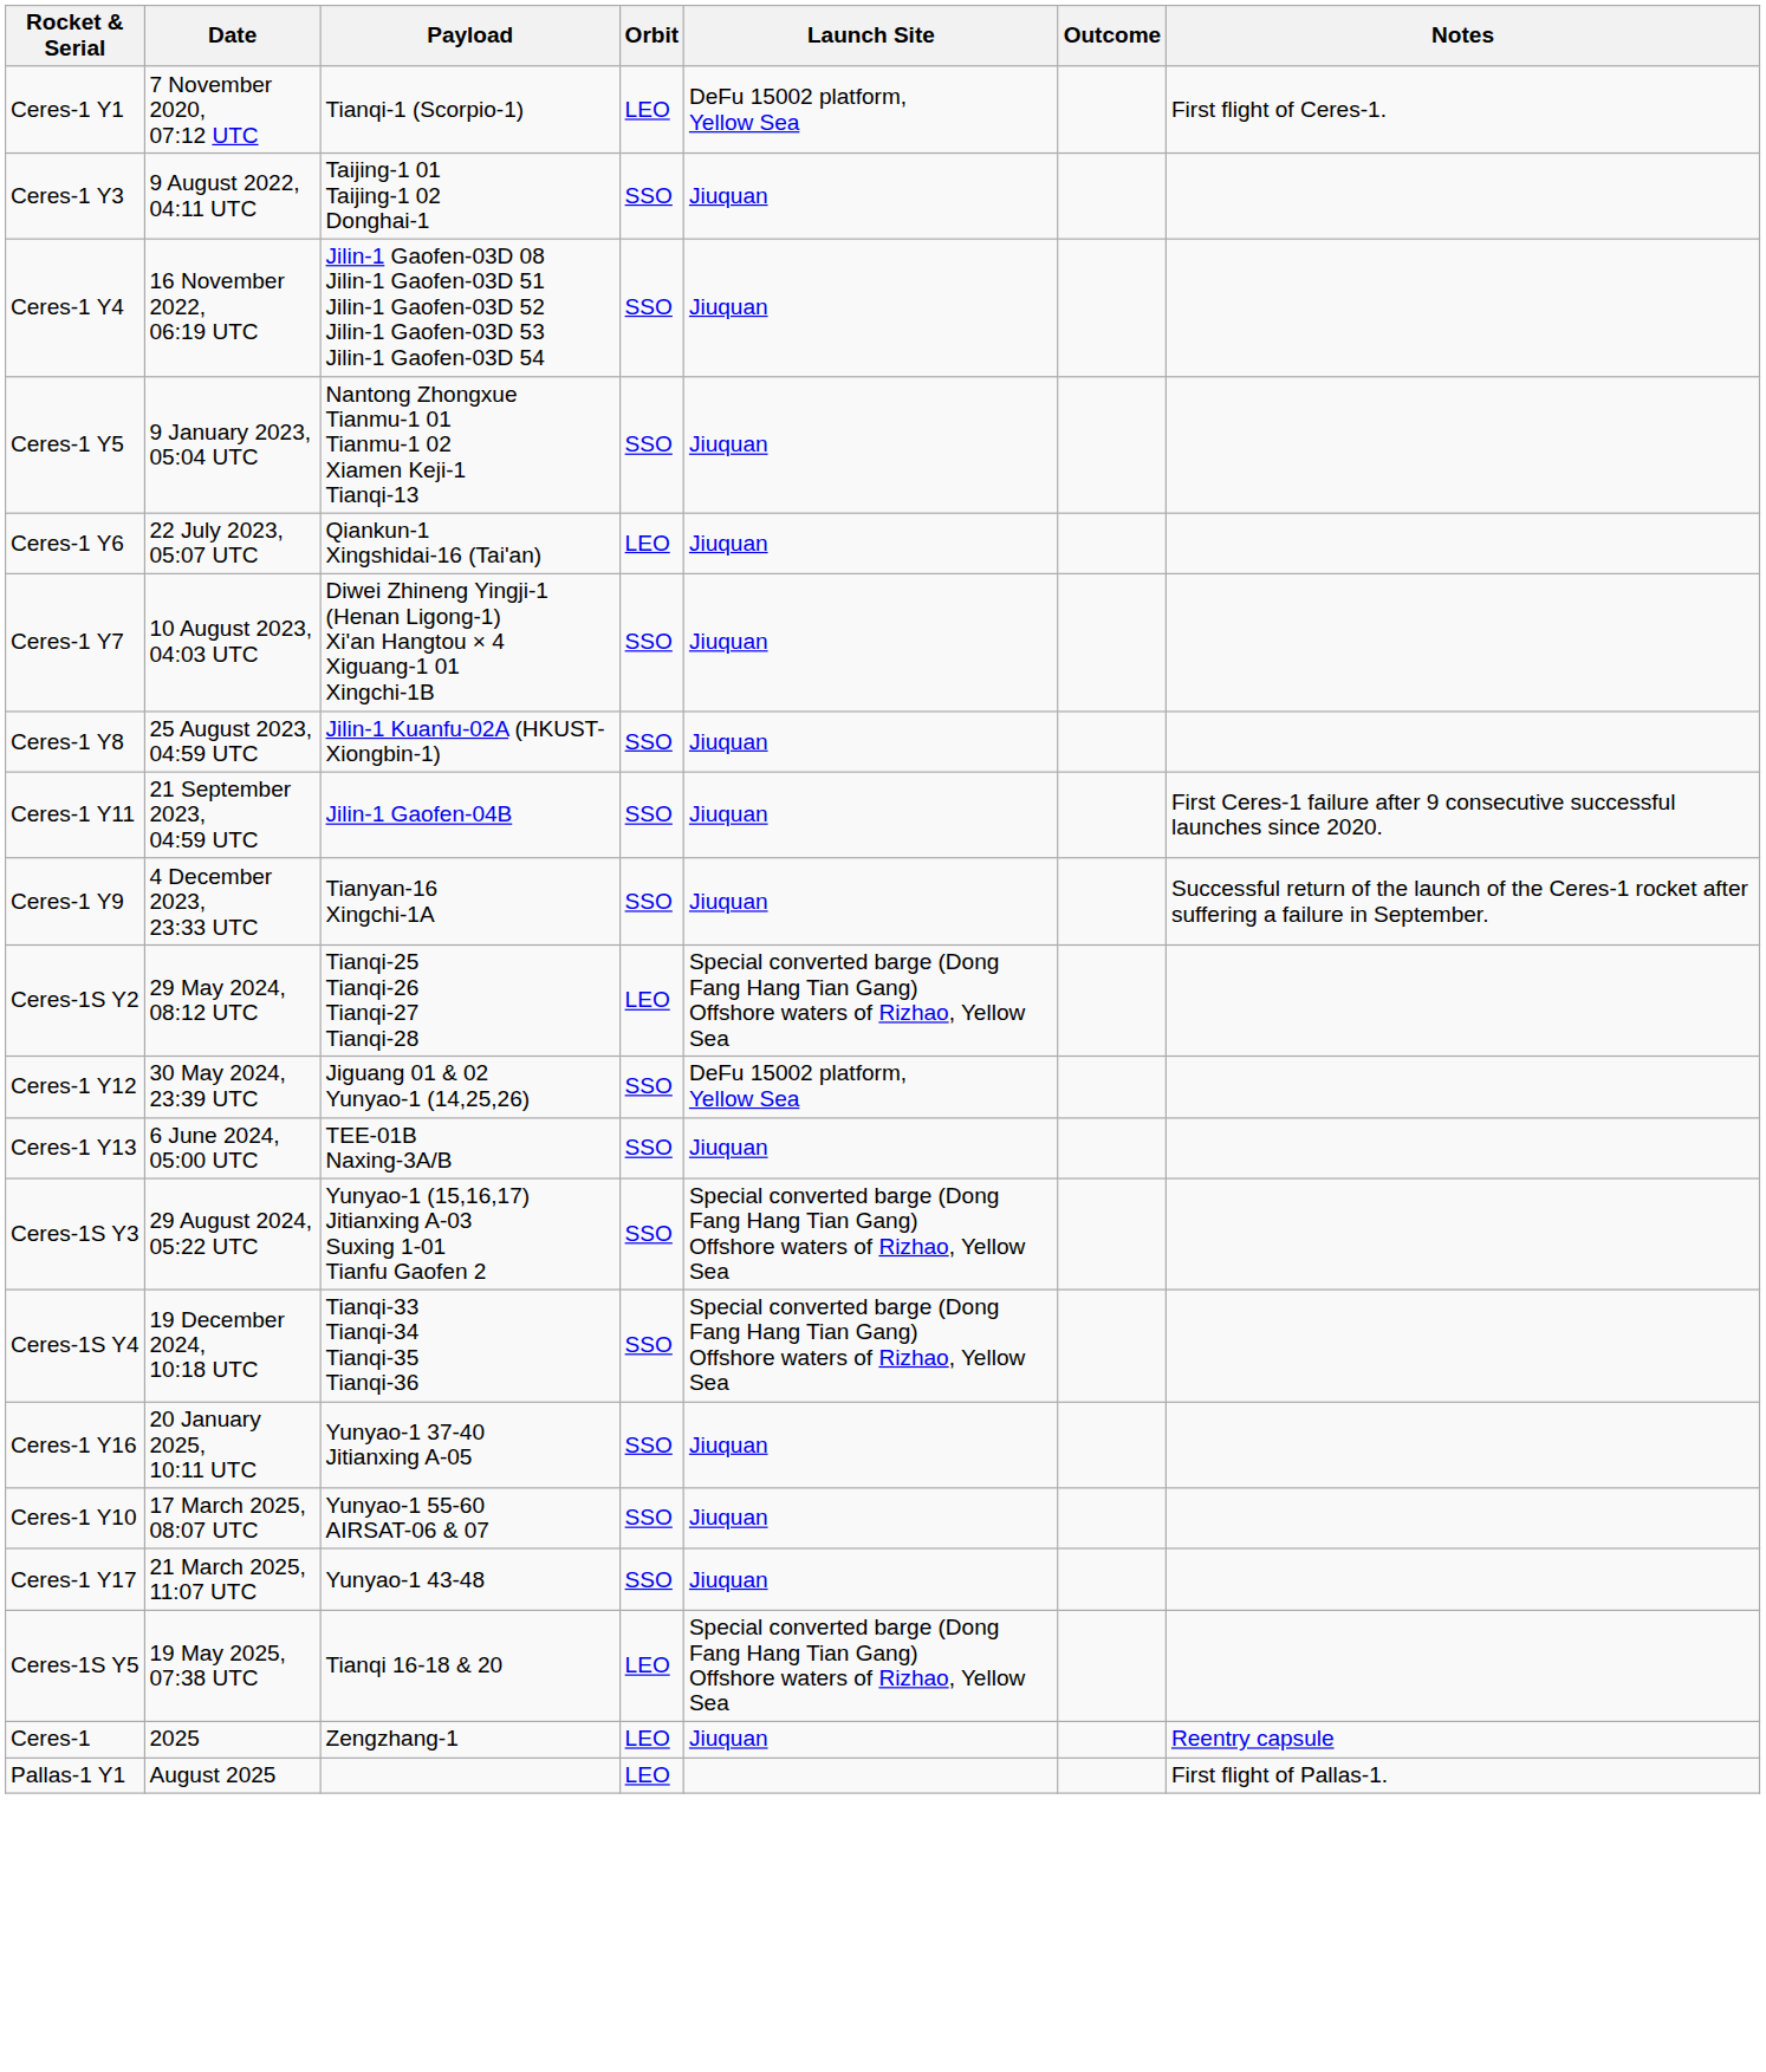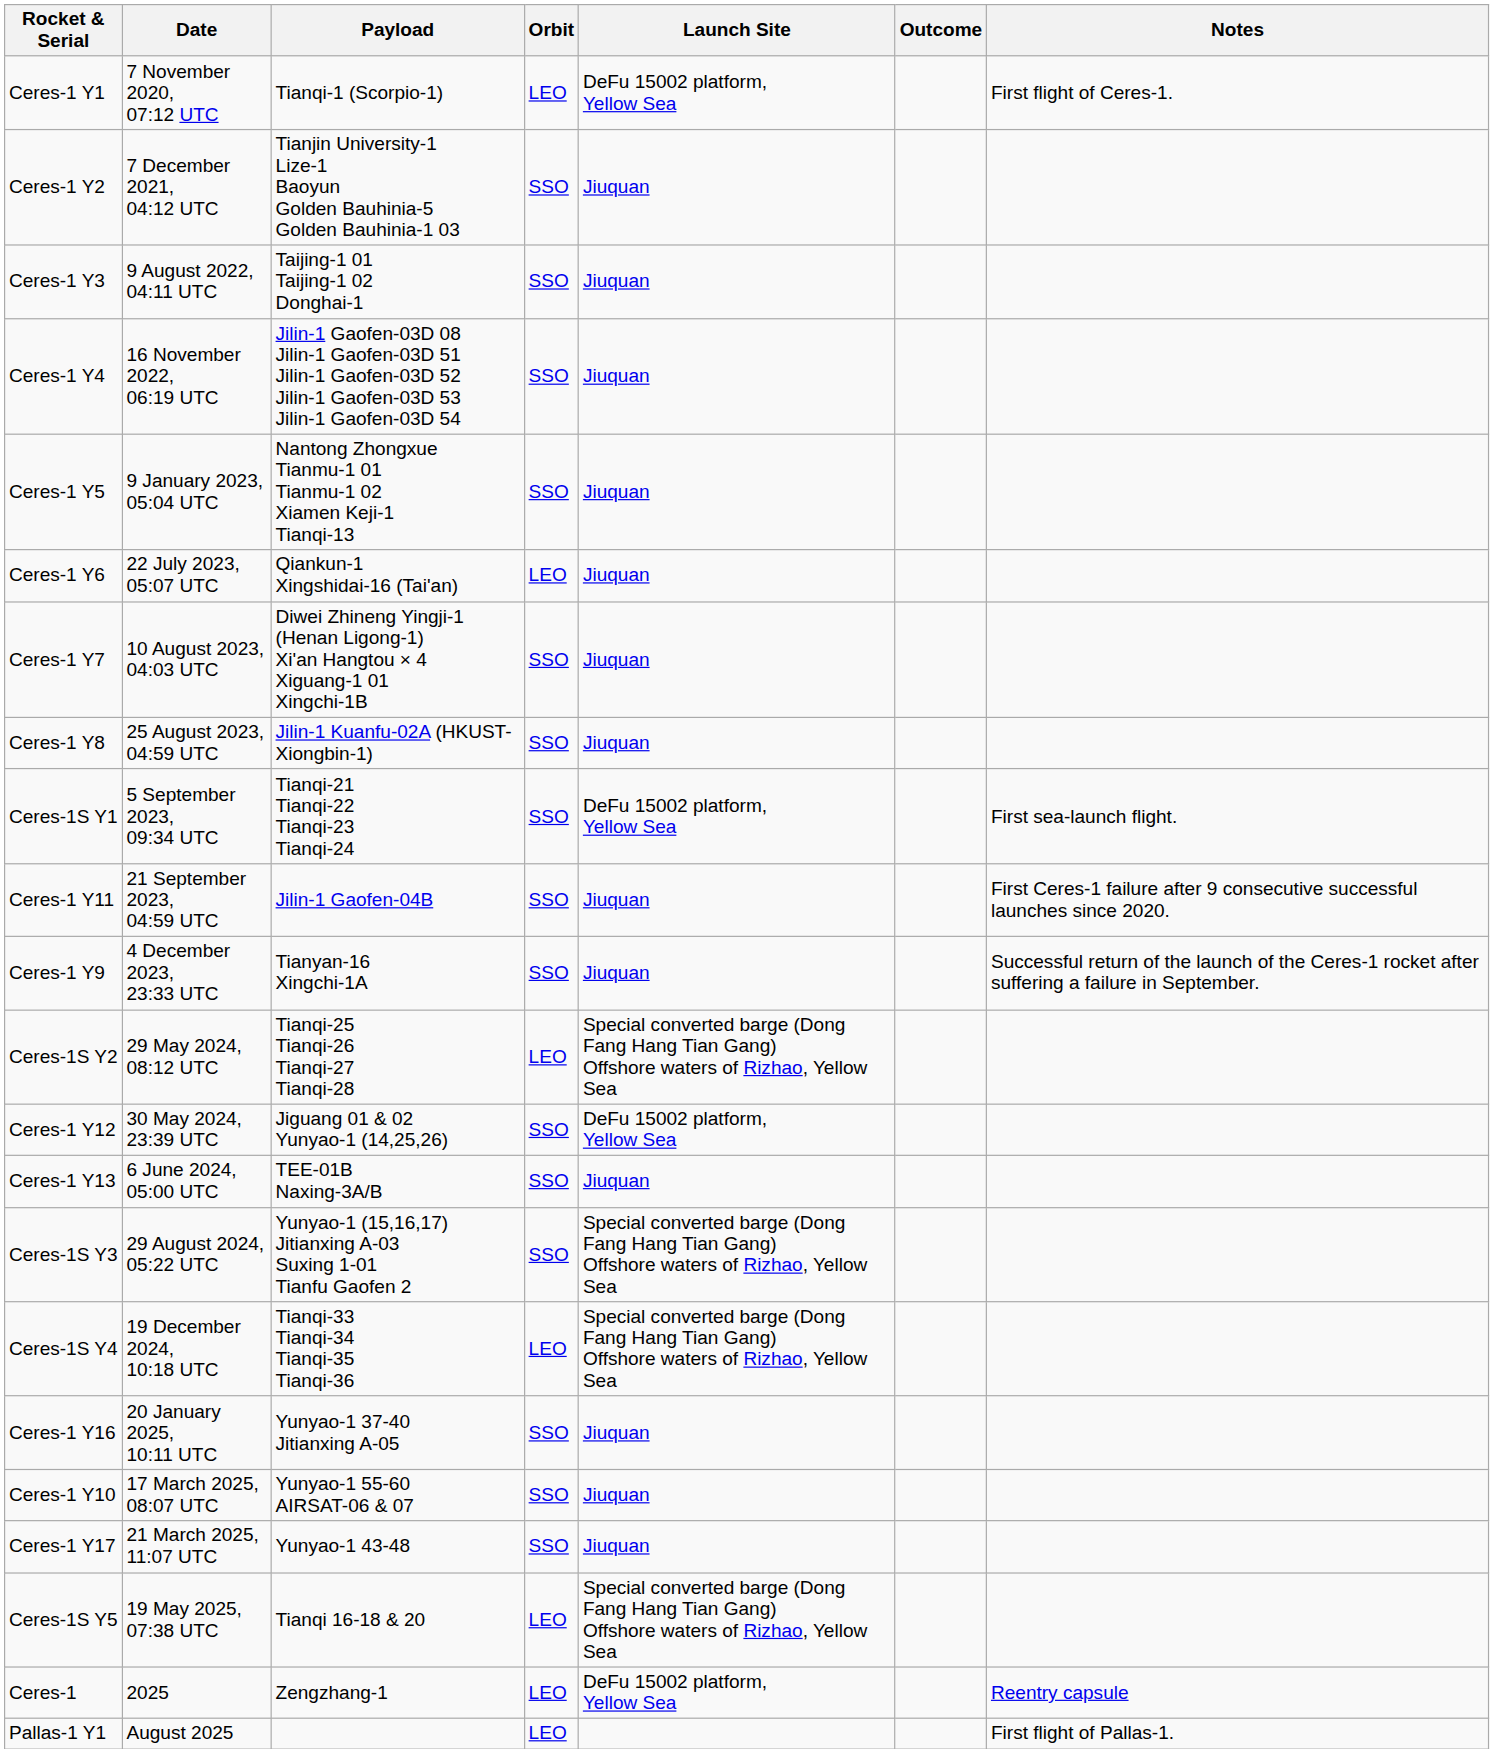 <table class="wikitable">
 <tr>
 <th>Rocket & Serial</th>
 <th>Date</th>
 <th>Payload</th>
 <th>Orbit</th>
 <th>Launch Site</th>
 <th>Outcome</th>
 <th>Notes</th>
 </tr>
 <tr>
 <td>Ceres-1 Y1</td>
 <td>7 November 2020,<br>07:12 <a href='#'>UTC</a></td>
 <td>Tianqi-1 (Scorpio-1)</td>
 <td><a href='#'>LEO</a></td>
 <td>DeFu 15002 platform,<br><a href='#'>Yellow Sea</a></td>
 <td></td>
 <td>First flight of Ceres-1.</td>
+</tr>
+<tr>
+<td>Ceres-1 Y2</td>
+<td>7 December 2021,<br>04:12 UTC</td>
+<td>Tianjin University-1<br>Lize-1<br>Baoyun<br>Golden Bauhinia-5<br>Golden Bauhinia-1 03</td>
+<td><a href='#'>SSO</a></td>
+<td><a href='#'>Jiuquan</a></td>
+<td></td>
+<td></td>
 </tr>
 <tr>
 <td>Ceres-1 Y3</td>
 <td>9 August 2022,<br>04:11 UTC</td>
 <td>Taijing-1 01<br>Taijing-1 02<br>Donghai-1</td>
 <td><a href='#'>SSO</a></td>
 <td><a href='#'>Jiuquan</a></td>
 <td></td>
 <td></td>
 </tr>
 <tr>
 <td>Ceres-1 Y4</td>
 <td>16 November 2022,<br>06:19 UTC</td>
 <td><a href='#'>Jilin-1</a> Gaofen-03D 08<br>Jilin-1 Gaofen-03D 51<br>Jilin-1 Gaofen-03D 52<br>Jilin-1 Gaofen-03D 53<br>Jilin-1 Gaofen-03D 54</td>
 <td><a href='#'>SSO</a></td>
 <td><a href='#'>Jiuquan</a></td>
 <td></td>
 <td></td>
 </tr>
 <tr>
 <td>Ceres-1 Y5</td>
 <td>9 January 2023,<br>05:04 UTC</td>
 <td>Nantong Zhongxue<br>Tianmu-1 01<br>Tianmu-1 02<br>Xiamen Keji-1<br>Tianqi-13</td>
 <td><a href='#'>SSO</a></td>
 <td><a href='#'>Jiuquan</a></td>
 <td></td>
 <td></td>
 </tr>
 <tr>
 <td>Ceres-1 Y6</td>
 <td>22 July 2023,<br>05:07 UTC</td>
 <td>Qiankun-1<br>Xingshidai-16 (Tai'an)</td>
 <td><a href='#'>LEO</a></td>
 <td><a href='#'>Jiuquan</a></td>
 <td></td>
 <td></td>
 </tr>
 <tr>
 <td>Ceres-1 Y7</td>
 <td>10 August 2023,<br>04:03 UTC</td>
 <td>Diwei Zhineng Yingji-1 (Henan Ligong-1)<br>Xi'an Hangtou × 4<br>Xiguang-1 01<br>Xingchi-1B</td>
 <td><a href='#'>SSO</a></td>
 <td><a href='#'>Jiuquan</a></td>
 <td></td>
 <td></td>
 </tr>
 <tr>
 <td>Ceres-1 Y8</td>
 <td>25 August 2023,<br>04:59 UTC</td>
 <td><a href='#'>Jilin-1 Kuanfu-02A</a> (HKUST-Xiongbin-1)</td>
 <td><a href='#'>SSO</a></td>
 <td><a href='#'>Jiuquan</a></td>
 <td></td>
 <td></td>
+</tr>
+<tr>
+<td>Ceres-1S Y1</td>
+<td>5 September 2023,<br>09:34 UTC</td>
+<td>Tianqi-21<br>Tianqi-22<br>Tianqi-23<br>Tianqi-24</td>
+<td><a href='#'>SSO</a></td>
+<td>DeFu 15002 platform,<br><a href='#'>Yellow Sea</a></td>
+<td></td>
+<td>First sea-launch flight.</td>
 </tr>
 <tr>
 <td>Ceres-1 Y11</td>
 <td>21 September 2023,<br>04:59 UTC</td>
 <td><a href='#'>Jilin-1 Gaofen-04B</a></td>
 <td><a href='#'>SSO</a></td>
 <td><a href='#'>Jiuquan</a></td>
 <td></td>
 <td>First Ceres-1 failure after 9 consecutive successful launches since 2020.</td>
 </tr>
 <tr>
 <td>Ceres-1 Y9</td>
 <td>4 December 2023,<br>23:33 UTC</td>
 <td>Tianyan-16<br>Xingchi-1A</td>
 <td><a href='#'>SSO</a></td>
 <td><a href='#'>Jiuquan</a></td>
 <td></td>
 <td>Successful return of the launch of the Ceres-1 rocket after suffering a failure in September.</td>
 </tr>
 <tr>
 <td>Ceres-1S Y2</td>
 <td>29 May 2024,<br>08:12 UTC</td>
 <td>Tianqi-25<br>Tianqi-26<br>Tianqi-27<br>Tianqi-28</td>
 <td><a href='#'>LEO</a></td>
 <td>Special converted barge (Dong Fang Hang Tian Gang)<br>Offshore waters of <a href='#'>Rizhao</a>, Yellow Sea</td>
 <td></td>
 <td></td>
 </tr>
 <tr>
 <td>Ceres-1 Y12</td>
 <td>30 May 2024,<br>23:39 UTC</td>
 <td>Jiguang 01 & 02<br>Yunyao-1 (14,25,26)</td>
 <td><a href='#'>SSO</a></td>
 <td>DeFu 15002 platform,<br><a href='#'>Yellow Sea</a></td>
 <td></td>
 <td></td>
 </tr>
 <tr>
 <td>Ceres-1 Y13</td>
 <td>6 June 2024,<br>05:00 UTC</td>
 <td>TEE-01B<br>Naxing-3A/B</td>
 <td><a href='#'>SSO</a></td>
 <td><a href='#'>Jiuquan</a></td>
 <td></td>
 <td></td>
 </tr>
 <tr>
 <td>Ceres-1S Y3</td>
 <td>29 August 2024,<br>05:22 UTC</td>
 <td>Yunyao-1 (15,16,17)<br>Jitianxing A-03<br>Suxing 1-01<br>Tianfu Gaofen 2</td>
 <td><a href='#'>SSO</a></td>
 <td>Special converted barge (Dong Fang Hang Tian Gang)<br>Offshore waters of <a href='#'>Rizhao</a>, Yellow Sea</td>
 <td></td>
 <td></td>
 </tr>
 <tr>
 <td>Ceres-1S Y4</td>
 <td>19 December 2024,<br>10:18 UTC</td>
 <td>Tianqi-33<br>Tianqi-34<br>Tianqi-35<br>Tianqi-36</td>
-<td><a href='#'>SSO</a></td>
+<td><a href='#'>LEO</a></td>
 <td>Special converted barge (Dong Fang Hang Tian Gang)<br>Offshore waters of <a href='#'>Rizhao</a>, Yellow Sea</td>
 <td></td>
 <td></td>
 </tr>
 <tr>
 <td>Ceres-1 Y16</td>
 <td>20 January 2025,<br>10:11 UTC</td>
 <td>Yunyao-1 37-40<br>Jitianxing A-05</td>
 <td><a href='#'>SSO</a></td>
 <td><a href='#'>Jiuquan</a></td>
 <td></td>
 <td></td>
 </tr>
 <tr>
 <td>Ceres-1 Y10</td>
 <td>17 March 2025,<br>08:07 UTC</td>
 <td>Yunyao-1 55-60<br>AIRSAT-06 & 07</td>
 <td><a href='#'>SSO</a></td>
 <td><a href='#'>Jiuquan</a></td>
 <td></td>
 <td></td>
 </tr>
 <tr>
 <td>Ceres-1 Y17</td>
 <td>21 March 2025,<br>11:07 UTC</td>
 <td>Yunyao-1 43-48</td>
 <td><a href='#'>SSO</a></td>
 <td><a href='#'>Jiuquan</a></td>
 <td></td>
 <td></td>
 </tr>
 <tr>
 <td>Ceres-1S Y5</td>
 <td>19 May 2025,<br>07:38 UTC</td>
 <td>Tianqi 16-18 & 20</td>
 <td><a href='#'>LEO</a></td>
 <td>Special converted barge (Dong Fang Hang Tian Gang)<br>Offshore waters of <a href='#'>Rizhao</a>, Yellow Sea</td>
 <td></td>
 <td></td>
 </tr>
 <tr>
 <td>Ceres-1</td>
 <td>2025<br></td>
 <td>Zengzhang-1</td>
 <td><a href='#'>LEO</a></td>
-<td><a href='#'>Jiuquan</a></td>
+<td>DeFu 15002 platform,<br><a href='#'>Yellow Sea</a></td>
 <td></td>
 <td><a href='#'>Reentry capsule</a></td>
 </tr>
 <tr>
 <td>Pallas-1 Y1</td>
 <td>August 2025</td>
 <td></td>
 <td><a href='#'>LEO</a></td>
 <td></td>
 <td></td>
 <td>First flight of Pallas-1.</td>
 </tr>
 </table>
